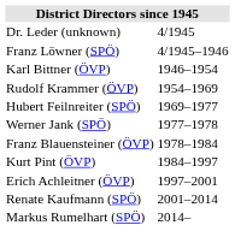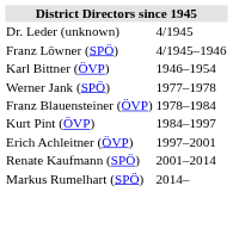 <table>
 <tr --- bgcolor="#E3E3E3">
 <th colspan="2">District Directors since 1945</th>
 </tr>
 <tr --- bgcolor="#FFFFFF">
 <td>Dr. Leder (unknown)</td>
 <td>4/1945</td>
 </tr>
 <tr --- bgcolor="#FFFFFF">
 <td>Franz Löwner (<a href='#'>SPÖ</a>)</td>
 <td>4/1945–1946</td>
 </tr>
 <tr --- bgcolor="#FFFFFF">
 <td>Karl Bittner (<a href='#'>ÖVP</a>)</td>
 <td>1946–1954</td>
-</tr>
-<tr --- bgcolor="#FFFFFF">
-<td>Rudolf Krammer (<a href='#'>ÖVP</a>)</td>
-<td>1954–1969</td>
-</tr>
-<tr --- bgcolor="#FFFFFF">
-<td>Hubert Feilnreiter (<a href='#'>SPÖ</a>)</td>
-<td>1969–1977</td>
 </tr>
 <tr --- bgcolor="#FFFFFF">
 <td>Werner Jank (<a href='#'>SPÖ</a>)</td>
 <td>1977–1978</td>
 </tr>
 <tr --- bgcolor="#FFFFFF">
 <td>Franz Blauensteiner (<a href='#'>ÖVP</a>)</td>
 <td>1978–1984</td>
 </tr>
 <tr --- bgcolor="#FFFFFF">
 <td>Kurt Pint (<a href='#'>ÖVP</a>)</td>
 <td>1984–1997</td>
 </tr>
 <tr --- bgcolor="#FFFFFF">
 <td>Erich Achleitner (<a href='#'>ÖVP</a>)</td>
 <td>1997–2001</td>
 </tr>
 <tr --- bgcolor="#FFFFFF">
 <td>Renate Kaufmann (<a href='#'>SPÖ</a>)</td>
 <td>2001–2014</td>
 </tr>
 <tr --- bgcolor="#FFFFFF">
 <td>Markus Rumelhart (<a href='#'>SPÖ</a>)</td>
 <td>2014–</td>
 </tr>
 </table>
